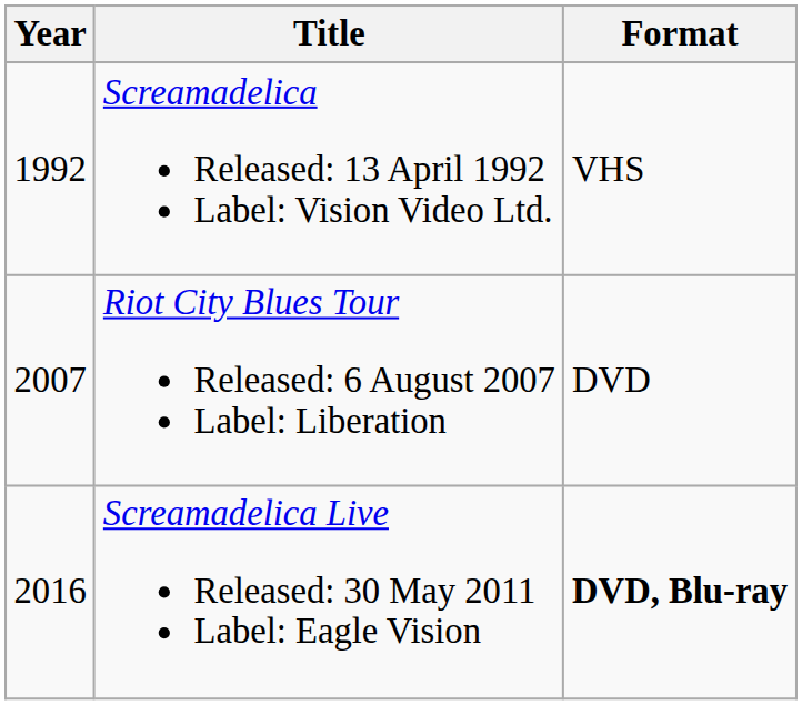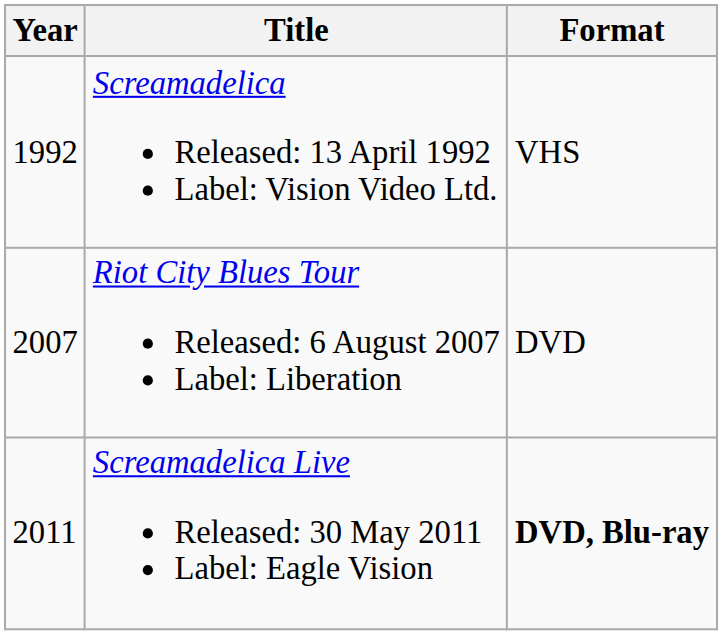 <table class="wikitable">
 <tr>
 <th scope="col">Year</th>
 <th scope="col">Title</th>
 <th scope="col">Format</th>
 </tr>
 <tr>
 <td>1992</td>
 <td style="text-align:left;"><em><a href='#'>Screamadelica</a></em><br><ul><li>Released: 13 April 1992</li><li>Label: Vision Video Ltd.</li></ul></td>
 <td style="text-align:left;">VHS</td>
 </tr>
 <tr>
 <td>2007</td>
 <td style="text-align:left;"><em><a href='#'>Riot City Blues Tour</a></em><br><ul><li>Released: 6 August 2007</li><li>Label: Liberation</li></ul></td>
 <td style="text-align:left;">DVD</td>
 </tr>
 <tr>
-<td>2016</td>
+<td>2011</td>
 <td style="text-align:left;"><em><a href='#'>Screamadelica Live</a></em><br><ul><li>Released: 30 May 2011</li><li>Label: Eagle Vision</li></ul></td>
 <td style="text-align:left;"><strong>DVD, Blu-ray</strong></td>
 </tr>
 </table>
